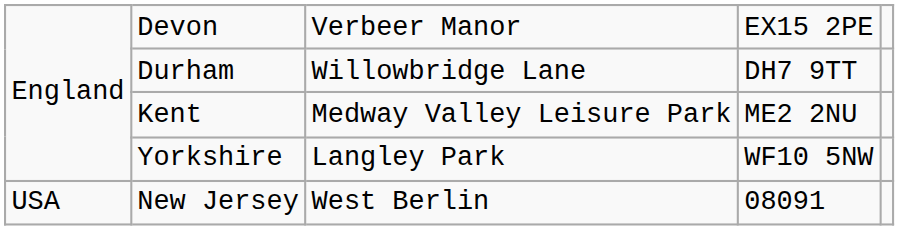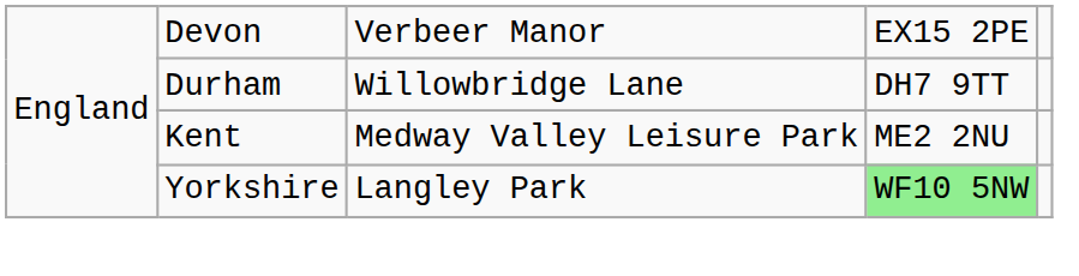 <table class="wikitable">
 <tr>
 <td rowspan = "4">England</td>
 <td>Devon</td>
 <td>Verbeer Manor</td>
 <td>EX15 2PE</td>
 <td></td>
 </tr>
 <tr>
 <td>Durham</td>
 <td>Willowbridge Lane</td>
 <td>DH7 9TT</td>
 <td></td>
 </tr>
 <tr>
 <td>Kent</td>
 <td>Medway Valley Leisure Park</td>
 <td>ME2 2NU</td>
 <td></td>
 </tr>
 <tr>
 <td>Yorkshire</td>
 <td>Langley Park</td>
-<td>WF10 5NW</td>
-<td></td>
-</tr>
-<tr>
-<td>USA</td>
-<td>New Jersey</td>
-<td>West Berlin</td>
-<td>08091</td>
+<td style="background: lightgreen;">WF10 5NW</td>
 <td></td>
 </tr>
 </table>
